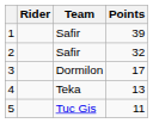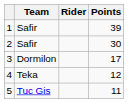 <table class="wikitable">
 <tr>
 <th></th>
+<th>Team</th>
 <th>Rider</th>
-<th>Team</th>
 <th>Points</th>
 </tr>
 <tr>
 <td>1</td>
+<td>Safir</td>
 <td></td>
-<td>Safir</td>
 <td align=right>39</td>
 </tr>
 <tr>
 <td>2</td>
+<td>Safir</td>
 <td></td>
-<td>Safir</td>
-<td align=right>32</td>
+<td align=right>30</td>
 </tr>
 <tr>
 <td>3</td>
+<td>Dormilon</td>
 <td></td>
-<td>Dormilon</td>
 <td align=right>17</td>
 </tr>
 <tr>
 <td>4</td>
+<td>Teka</td>
 <td></td>
-<td>Teka</td>
-<td align=right>13</td>
+<td align=right>12</td>
 </tr>
 <tr>
 <td>5</td>
+<td><a href='#'>Tuc Gis</a></td>
 <td></td>
-<td><a href='#'>Tuc Gis</a></td>
 <td align=right>11</td>
 </tr>
 </table>
